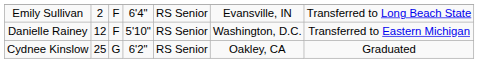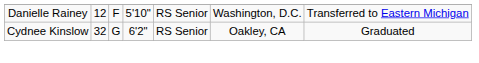 <table class="wikitable sortable sortable" style="text-align: center">
 <tr align=center>
-</tr>
-<tr>
-<td>Emily Sullivan</td>
-<td>2</td>
-<td>F</td>
-<td>6'4"</td>
-<td>RS Senior</td>
-<td>Evansville, IN</td>
-<td>Transferred to <a href='#'>Long Beach State</a></td>
 </tr>
 <tr>
 <td>Danielle Rainey</td>
 <td>12</td>
 <td>F</td>
 <td>5'10"</td>
 <td>RS Senior</td>
 <td>Washington, D.C.</td>
 <td>Transferred to <a href='#'>Eastern Michigan</a></td>
 </tr>
 <tr>
 <td>Cydnee Kinslow</td>
-<td>25</td>
+<td>32</td>
 <td>G</td>
 <td>6'2"</td>
 <td>RS Senior</td>
 <td>Oakley, CA</td>
 <td>Graduated</td>
 </tr>
 </table>
